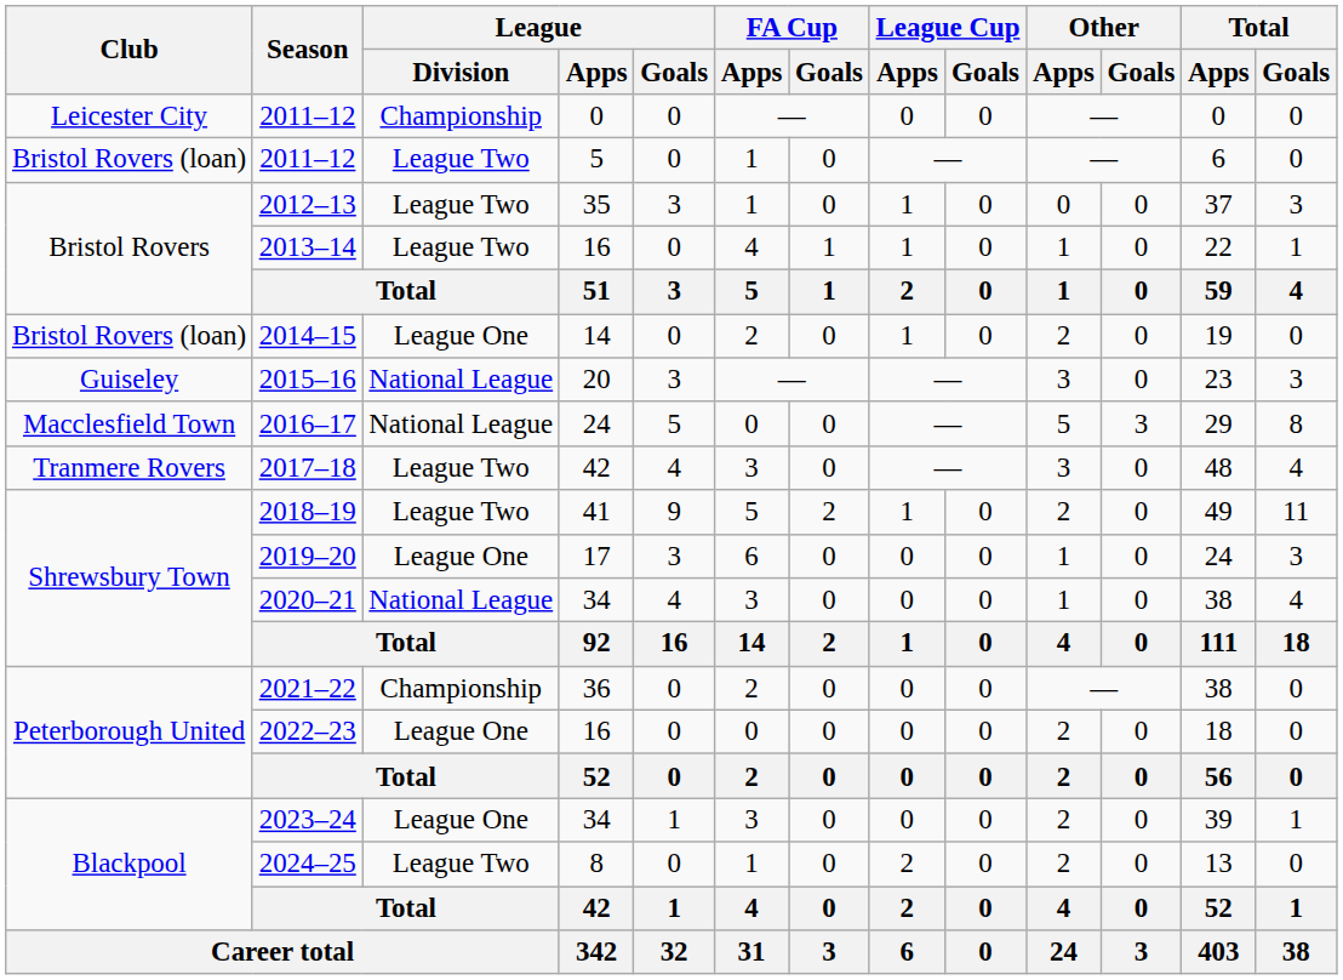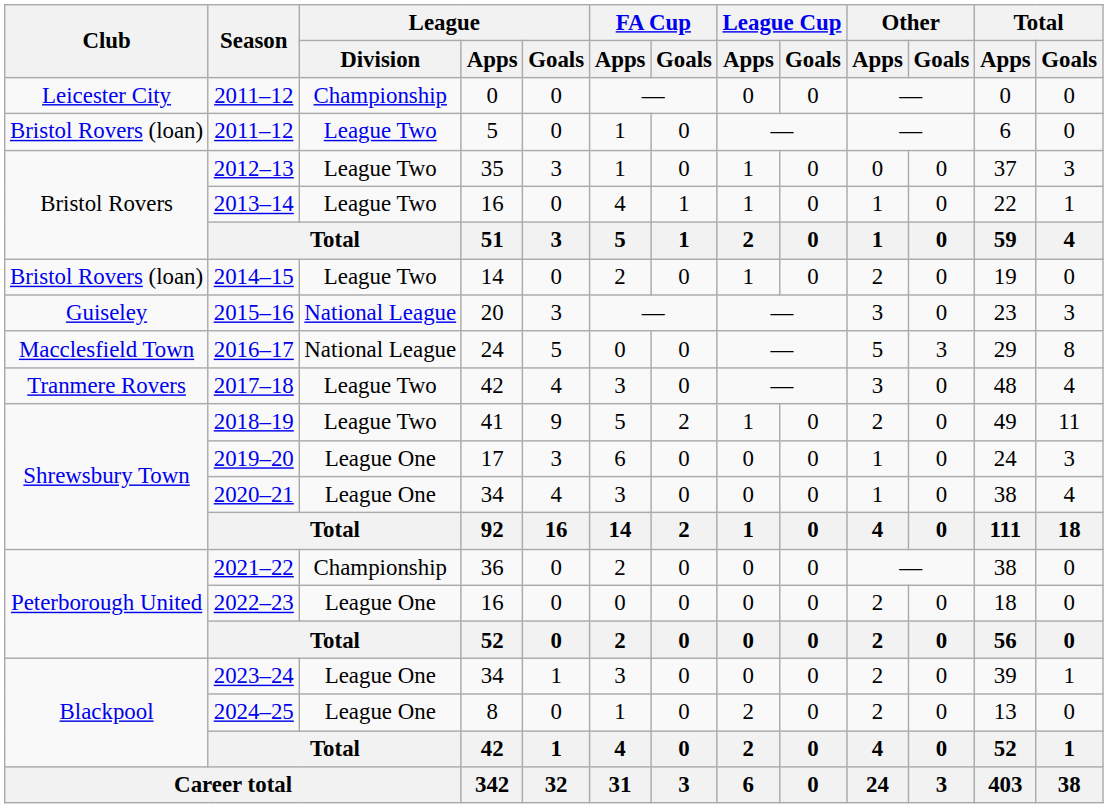 <table class=wikitable style="text-align: center;">
 <tr>
 <th rowspan="2">Club</th>
 <th rowspan="2">Season</th>
 <th colspan="3">League</th>
 <th colspan="2"><a href='#'>FA Cup</a></th>
 <th colspan="2"><a href='#'>League Cup</a></th>
 <th colspan="2">Other</th>
 <th colspan="2">Total</th>
 </tr>
 <tr>
 <th>Division</th>
 <th>Apps</th>
 <th>Goals</th>
 <th>Apps</th>
 <th>Goals</th>
 <th>Apps</th>
 <th>Goals</th>
 <th>Apps</th>
 <th>Goals</th>
 <th>Apps</th>
 <th>Goals</th>
 </tr>
 <tr>
 <td><a href='#'>Leicester City</a></td>
 <td><a href='#'>2011–12</a></td>
 <td><a href='#'>Championship</a></td>
 <td>0</td>
 <td>0</td>
 <td colspan="2">—</td>
 <td>0</td>
 <td>0</td>
 <td colspan="2">—</td>
 <td>0</td>
 <td>0</td>
 </tr>
 <tr>
 <td><a href='#'>Bristol Rovers</a> (loan)</td>
 <td><a href='#'>2011–12</a></td>
 <td><a href='#'>League Two</a></td>
 <td>5</td>
 <td>0</td>
 <td>1</td>
 <td>0</td>
 <td colspan="2">—</td>
 <td colspan="2">—</td>
 <td>6</td>
 <td>0</td>
 </tr>
 <tr>
 <td rowspan="3">Bristol Rovers</td>
 <td><a href='#'>2012–13</a></td>
 <td>League Two</td>
 <td>35</td>
 <td>3</td>
 <td>1</td>
 <td>0</td>
 <td>1</td>
 <td>0</td>
 <td>0</td>
 <td>0</td>
 <td>37</td>
 <td>3</td>
 </tr>
 <tr>
 <td><a href='#'>2013–14</a></td>
 <td>League Two</td>
 <td>16</td>
 <td>0</td>
 <td>4</td>
 <td>1</td>
 <td>1</td>
 <td>0</td>
 <td>1</td>
 <td>0</td>
 <td>22</td>
 <td>1</td>
 </tr>
 <tr>
 <th colspan="2">Total</th>
 <th>51</th>
 <th>3</th>
 <th>5</th>
 <th>1</th>
 <th>2</th>
 <th>0</th>
 <th>1</th>
 <th>0</th>
 <th>59</th>
 <th>4</th>
 </tr>
 <tr>
 <td><a href='#'>Bristol Rovers</a> (loan)</td>
 <td><a href='#'>2014–15</a></td>
-<td>League One</td>
+<td>League Two</td>
 <td>14</td>
 <td>0</td>
 <td>2</td>
 <td>0</td>
 <td>1</td>
 <td>0</td>
 <td>2</td>
 <td>0</td>
 <td>19</td>
 <td>0</td>
 </tr>
 <tr>
 <td><a href='#'>Guiseley</a></td>
 <td><a href='#'>2015–16</a></td>
 <td><a href='#'>National League</a></td>
 <td>20</td>
 <td>3</td>
 <td colspan="2">—</td>
 <td colspan="2">—</td>
 <td>3</td>
 <td>0</td>
 <td>23</td>
 <td>3</td>
 </tr>
 <tr>
 <td><a href='#'>Macclesfield Town</a></td>
 <td><a href='#'>2016–17</a></td>
 <td>National League</td>
 <td>24</td>
 <td>5</td>
 <td>0</td>
 <td>0</td>
 <td colspan="2">—</td>
 <td>5</td>
 <td>3</td>
 <td>29</td>
 <td>8</td>
 </tr>
 <tr>
 <td><a href='#'>Tranmere Rovers</a></td>
 <td><a href='#'>2017–18</a></td>
 <td>League Two</td>
 <td>42</td>
 <td>4</td>
 <td>3</td>
 <td>0</td>
 <td colspan="2">—</td>
 <td>3</td>
 <td>0</td>
 <td>48</td>
 <td>4</td>
 </tr>
 <tr>
 <td rowspan="4"><a href='#'>Shrewsbury Town</a></td>
 <td><a href='#'>2018–19</a></td>
 <td>League Two</td>
 <td>41</td>
 <td>9</td>
 <td>5</td>
 <td>2</td>
 <td>1</td>
 <td>0</td>
 <td>2</td>
 <td>0</td>
 <td>49</td>
 <td>11</td>
 </tr>
 <tr>
 <td><a href='#'>2019–20</a></td>
 <td>League One</td>
 <td>17</td>
 <td>3</td>
 <td>6</td>
 <td>0</td>
 <td>0</td>
 <td>0</td>
 <td>1</td>
 <td>0</td>
 <td>24</td>
 <td>3</td>
 </tr>
 <tr>
 <td><a href='#'>2020–21</a></td>
-<td><a href='#'>National League</a></td>
+<td>League One</td>
 <td>34</td>
 <td>4</td>
 <td>3</td>
 <td>0</td>
 <td>0</td>
 <td>0</td>
 <td>1</td>
 <td>0</td>
 <td>38</td>
 <td>4</td>
 </tr>
 <tr>
 <th colspan="2">Total</th>
 <th>92</th>
 <th>16</th>
 <th>14</th>
 <th>2</th>
 <th>1</th>
 <th>0</th>
 <th>4</th>
 <th>0</th>
 <th>111</th>
 <th>18</th>
 </tr>
 <tr>
 <td rowspan="3"><a href='#'>Peterborough United</a></td>
 <td><a href='#'>2021–22</a></td>
 <td>Championship</td>
 <td>36</td>
 <td>0</td>
 <td>2</td>
 <td>0</td>
 <td>0</td>
 <td>0</td>
 <td colspan="2">—</td>
 <td>38</td>
 <td>0</td>
 </tr>
 <tr>
 <td><a href='#'>2022–23</a></td>
 <td>League One</td>
 <td>16</td>
 <td>0</td>
 <td>0</td>
 <td>0</td>
 <td>0</td>
 <td>0</td>
 <td>2</td>
 <td>0</td>
 <td>18</td>
 <td>0</td>
 </tr>
 <tr>
 <th colspan="2">Total</th>
 <th>52</th>
 <th>0</th>
 <th>2</th>
 <th>0</th>
 <th>0</th>
 <th>0</th>
 <th>2</th>
 <th>0</th>
 <th>56</th>
 <th>0</th>
 </tr>
 <tr>
 <td rowspan="3"><a href='#'>Blackpool</a></td>
 <td><a href='#'>2023–24</a></td>
 <td>League One</td>
 <td>34</td>
 <td>1</td>
 <td>3</td>
 <td>0</td>
 <td>0</td>
 <td>0</td>
 <td>2</td>
 <td>0</td>
 <td>39</td>
 <td>1</td>
 </tr>
 <tr>
 <td><a href='#'>2024–25</a></td>
-<td>League Two</td>
+<td>League One</td>
 <td>8</td>
 <td>0</td>
 <td>1</td>
 <td>0</td>
 <td>2</td>
 <td>0</td>
 <td>2</td>
 <td>0</td>
 <td>13</td>
 <td>0</td>
 </tr>
 <tr>
 <th colspan="2">Total</th>
 <th>42</th>
 <th>1</th>
 <th>4</th>
 <th>0</th>
 <th>2</th>
 <th>0</th>
 <th>4</th>
 <th>0</th>
 <th>52</th>
 <th>1</th>
 </tr>
 <tr>
 <th colspan="3">Career total</th>
 <th>342</th>
 <th>32</th>
 <th>31</th>
 <th>3</th>
 <th>6</th>
 <th>0</th>
 <th>24</th>
 <th>3</th>
 <th>403</th>
 <th>38</th>
 </tr>
 </table>
